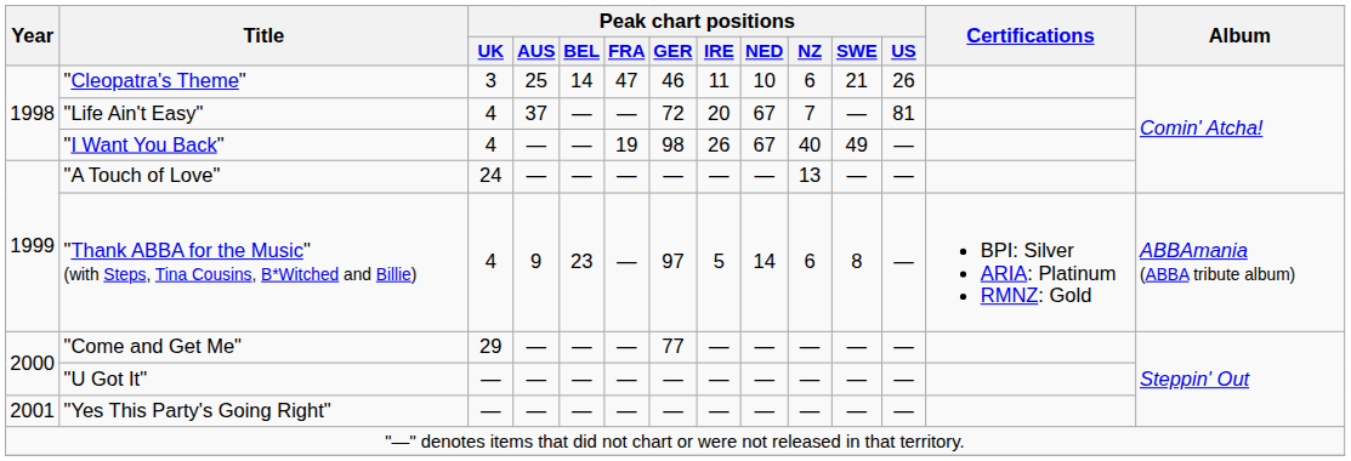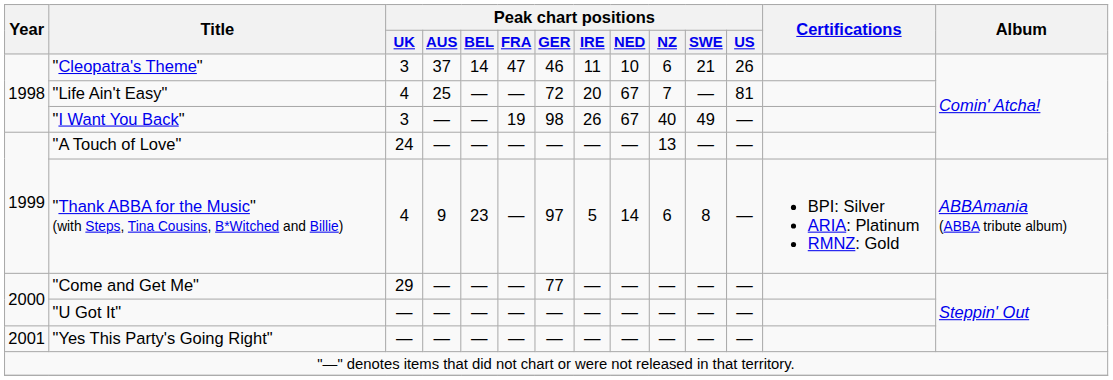 <table class="wikitable">
 <tr>
 <th rowspan="2">Year</th>
 <th rowspan="2" style="width:20em;">Title</th>
 <th colspan="10">Peak chart positions</th>
 <th rowspan="2" style="width:10em;"><a href='#'>Certifications</a></th>
 <th rowspan="2" style="width:10em;">Album</th>
 </tr>
 <tr>
 <th style="width:2em;font-size:90%;"><a href='#'>UK</a><br></th>
 <th style="width:2em;font-size:90%;"><a href='#'>AUS</a><br></th>
 <th style="width:2em;font-size:90%;"><a href='#'>BEL</a><br></th>
 <th style="width:2em;font-size:90%;"><a href='#'>FRA</a><br></th>
 <th style="width:2em;font-size:90%;"><a href='#'>GER</a><br></th>
 <th style="width:2em;font-size:90%;"><a href='#'>IRE</a><br></th>
 <th style="width:2em;font-size:90%;"><a href='#'>NED</a><br></th>
 <th style="width:2em;font-size:90%;"><a href='#'>NZ</a><br></th>
 <th style="width:2em;font-size:90%;"><a href='#'>SWE</a><br></th>
 <th style="width:2em;font-size:90%;"><a href='#'>US</a><br></th>
 </tr>
 <tr>
 <td rowspan="3">1998</td>
 <td>"<a href='#'>Cleopatra's Theme</a>"</td>
 <td align="center">3</td>
-<td align="center">25</td>
+<td align="center">37</td>
 <td align="center">14</td>
 <td align="center">47</td>
 <td align="center">46</td>
 <td align="center">11</td>
 <td align="center">10</td>
 <td align="center">6</td>
 <td align="center">21</td>
 <td align="center">26</td>
 <td></td>
 <td rowspan="4"><em><a href='#'>Comin' Atcha!</a></em></td>
 </tr>
 <tr>
 <td>"Life Ain't Easy"</td>
 <td align="center">4</td>
-<td align="center">37</td>
+<td align="center">25</td>
 <td align="center">—</td>
 <td align="center">—</td>
 <td align="center">72</td>
 <td align="center">20</td>
 <td align="center">67</td>
 <td align="center">7</td>
 <td align="center">—</td>
 <td align="center">81</td>
 <td></td>
 </tr>
 <tr>
 <td>"<a href='#'>I Want You Back</a>"</td>
-<td align="center">4</td>
+<td align="center">3</td>
 <td align="center">—</td>
 <td align="center">—</td>
 <td align="center">19</td>
 <td align="center">98</td>
 <td align="center">26</td>
 <td align="center">67</td>
 <td align="center">40</td>
 <td align="center">49</td>
 <td align="center">—</td>
 <td></td>
 </tr>
 <tr>
 <td rowspan="2">1999</td>
 <td>"A Touch of Love"</td>
 <td align="center">24</td>
 <td align="center">—</td>
 <td align="center">—</td>
 <td align="center">—</td>
 <td align="center">—</td>
 <td align="center">—</td>
 <td align="center">—</td>
 <td align="center">13</td>
 <td align="center">—</td>
 <td align="center">—</td>
 <td></td>
 </tr>
 <tr>
 <td>"<a href='#'>Thank ABBA for the Music</a>"<br><small>(with <a href='#'>Steps</a>, <a href='#'>Tina Cousins</a>, <a href='#'>B*Witched</a> and <a href='#'>Billie</a>)</small></td>
 <td align="center">4</td>
 <td align="center">9</td>
 <td align="center">23</td>
 <td align="center">—</td>
 <td align="center">97</td>
 <td align="center">5</td>
 <td align="center">14</td>
 <td align="center">6</td>
 <td align="center">8</td>
 <td align="center">—</td>
 <td><br><ul><li>BPI: Silver</li><li><a href='#'>ARIA</a>: Platinum</li><li><a href='#'>RMNZ</a>: Gold</li></ul></td>
 <td><em><a href='#'>ABBAmania</a></em><br><small>(<a href='#'>ABBA</a> tribute album)</small></td>
 </tr>
 <tr>
 <td rowspan="2">2000</td>
 <td>"Come and Get Me"</td>
 <td align="center">29</td>
 <td align="center">—</td>
 <td align="center">—</td>
 <td align="center">—</td>
 <td align="center">77</td>
 <td align="center">—</td>
 <td align="center">—</td>
 <td align="center">—</td>
 <td align="center">—</td>
 <td align="center">—</td>
 <td></td>
 <td rowspan="3"><em><a href='#'>Steppin' Out</a></em></td>
 </tr>
 <tr>
 <td>"U Got It"</td>
 <td align="center">—</td>
 <td align="center">—</td>
 <td align="center">—</td>
 <td align="center">—</td>
 <td align="center">—</td>
 <td align="center">—</td>
 <td align="center">—</td>
 <td align="center">—</td>
 <td align="center">—</td>
 <td align="center">—</td>
 <td></td>
 </tr>
 <tr>
 <td>2001</td>
 <td>"Yes This Party's Going Right"</td>
 <td align="center">—</td>
 <td align="center">—</td>
 <td align="center">—</td>
 <td align="center">—</td>
 <td align="center">—</td>
 <td align="center">—</td>
 <td align="center">—</td>
 <td align="center">—</td>
 <td align="center">—</td>
 <td align="center">—</td>
 <td></td>
 </tr>
 <tr>
 <td align="center" colspan="15" style="font-size:90%">"—" denotes items that did not chart or were not released in that territory.</td>
 </tr>
 <tr>
 </tr>
 </table>
